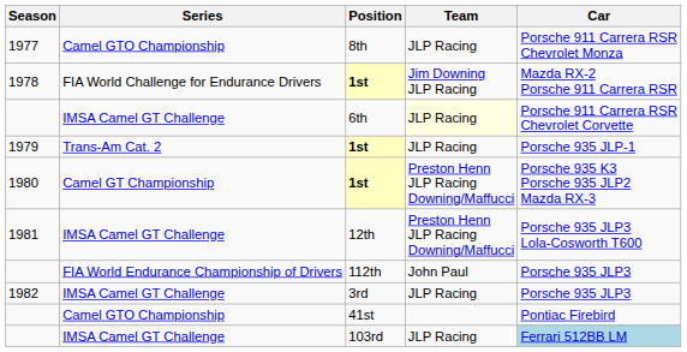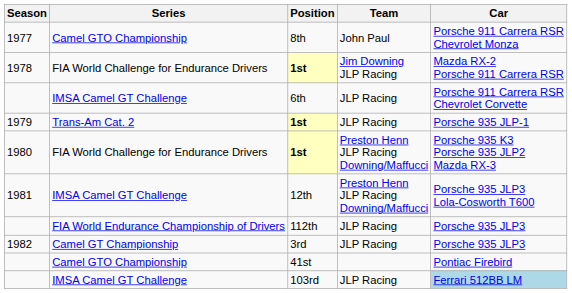 <table class="wikitable" style="font-size: 95%;">
 <tr>
 <th>Season</th>
 <th>Series</th>
 <th>Position</th>
 <th>Team</th>
 <th>Car</th>
 </tr>
 <tr>
 <td>1977</td>
 <td><a href='#'>Camel GTO Championship</a>  </td>
 <td>8th</td>
-<td>JLP Racing</td>
+<td>John Paul</td>
 <td><a href='#'>Porsche 911 Carrera RSR</a><br><a href='#'>Chevrolet Monza</a></td>
 </tr>
 <tr>
 <td>1978</td>
 <td>FIA World Challenge for Endurance Drivers </td>
 <td style="background:#ffffbf;"><strong>1st</strong></td>
 <td><a href='#'>Jim Downing</a><br>JLP Racing</td>
 <td><a href='#'>Mazda RX-2</a><br><a href='#'>Porsche 911 Carrera RSR</a></td>
 </tr>
 <tr>
 <td></td>
 <td><a href='#'>IMSA Camel GT Challenge</a></td>
 <td>6th</td>
-<td style="background: lightyellow;">JLP Racing</td>
+<td>JLP Racing</td>
 <td><a href='#'>Porsche 911 Carrera RSR</a><br><a href='#'>Chevrolet Corvette</a></td>
 </tr>
 <tr>
 <td>1979</td>
 <td><a href='#'>Trans-Am Cat. 2</a></td>
 <td style="background:#ffffbf;"><strong>1st</strong></td>
 <td>JLP Racing</td>
 <td><a href='#'>Porsche 935 JLP-1</a></td>
 </tr>
 <tr>
 <td>1980</td>
-<td><a href='#'>Camel GT Championship</a></td>
+<td>FIA World Challenge for Endurance Drivers </td>
 <td style="background:#ffffbf;"><strong>1st</strong></td>
 <td><a href='#'>Preston Henn</a><br>JLP Racing<br><a href='#'>Downing/Maffucci</a></td>
 <td><a href='#'>Porsche 935 K3</a><br><a href='#'>Porsche 935 JLP2</a><br><a href='#'>Mazda RX-3</a></td>
 </tr>
 <tr>
 <td>1981</td>
 <td><a href='#'>IMSA Camel GT Challenge</a></td>
 <td>12th</td>
 <td><a href='#'>Preston Henn</a><br>JLP Racing<br><a href='#'>Downing/Maffucci</a></td>
 <td><a href='#'>Porsche 935 JLP3</a><br><a href='#'>Lola-Cosworth T600</a></td>
 </tr>
 <tr>
 <td></td>
 <td><a href='#'>FIA World Endurance Championship of Drivers</a>  </td>
 <td>112th</td>
-<td>John Paul</td>
+<td>JLP Racing</td>
 <td><a href='#'>Porsche 935 JLP3</a></td>
 </tr>
 <tr>
 <td>1982</td>
-<td><a href='#'>IMSA Camel GT Challenge</a></td>
+<td><a href='#'>Camel GT Championship</a></td>
 <td>3rd</td>
 <td>JLP Racing</td>
 <td><a href='#'>Porsche 935 JLP3</a></td>
 </tr>
 <tr>
 <td></td>
 <td><a href='#'>Camel GTO Championship</a>  </td>
 <td>41st</td>
 <td></td>
 <td><a href='#'>Pontiac Firebird</a></td>
 </tr>
 <tr>
 <td></td>
 <td><a href='#'>IMSA Camel GT Challenge</a></td>
 <td>103rd</td>
 <td>JLP Racing</td>
 <td style="background: lightblue;"><a href='#'>Ferrari 512BB LM</a></td>
 </tr>
 </table>
